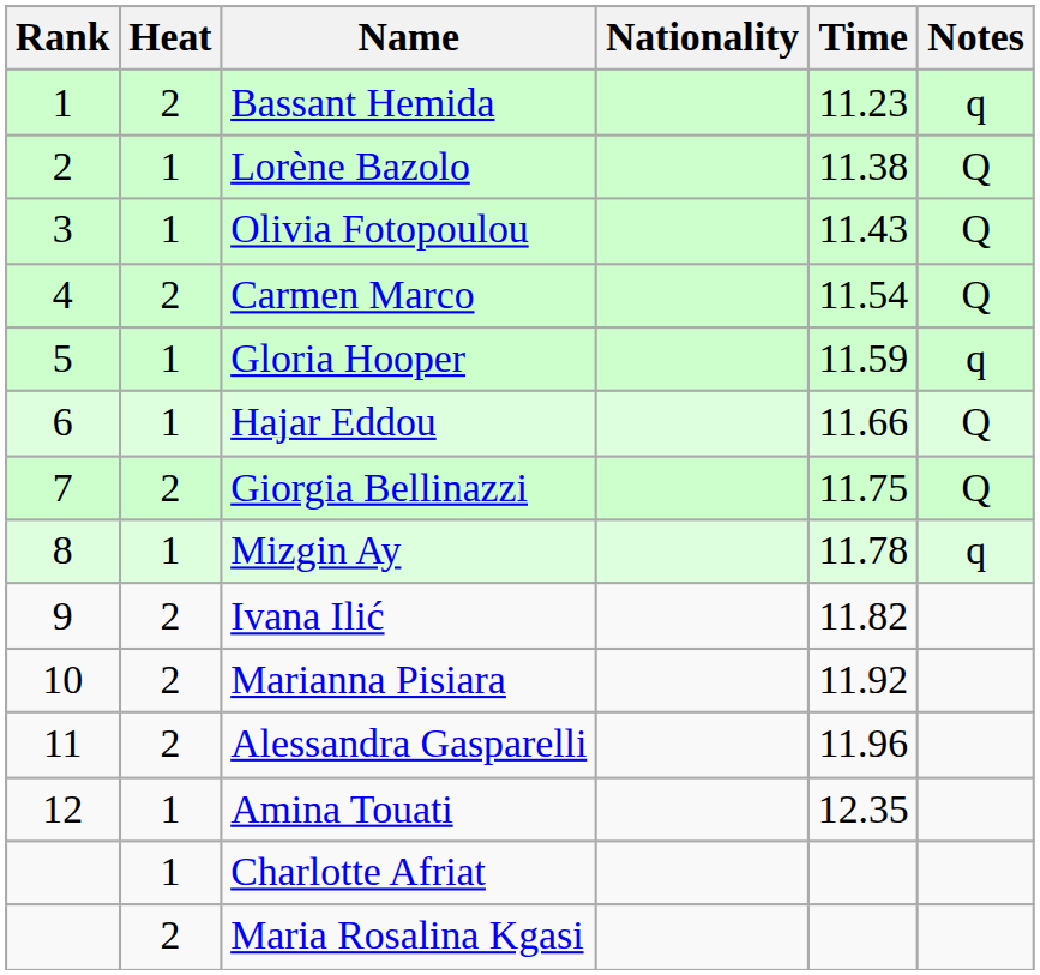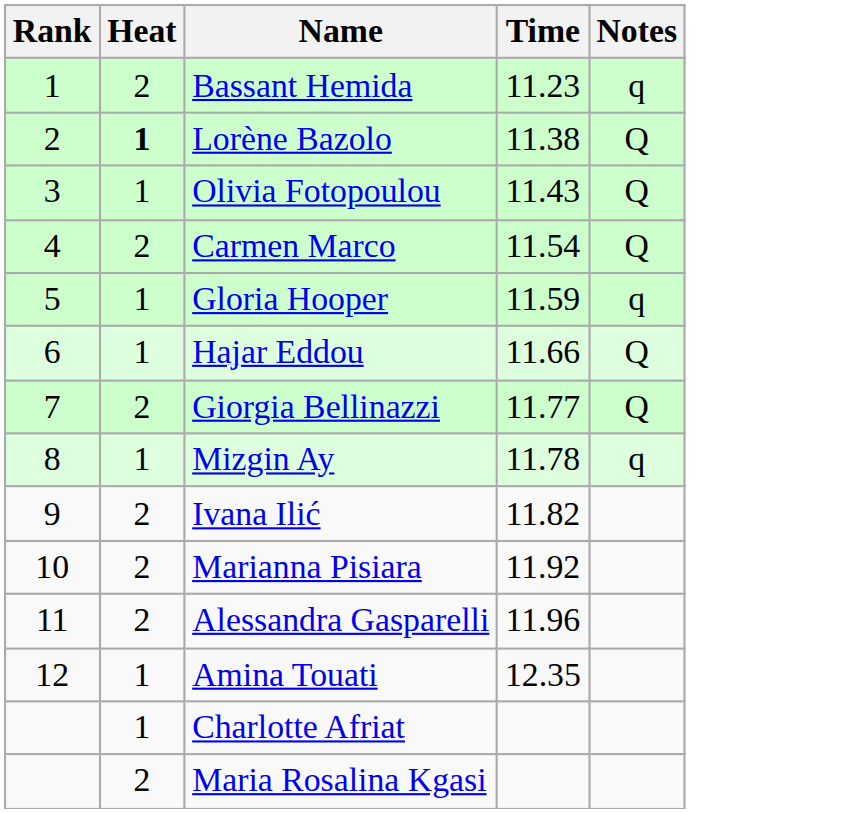 <table class="wikitable sortable" style="text-align:center">
 <tr>
 <th>Rank</th>
 <th>Heat</th>
 <th>Name</th>
-<th>Nationality</th>
 <th>Time</th>
 <th>Notes</th>
 </tr>
 <tr bgcolor=ccffcc>
 <td>1</td>
 <td>2</td>
 <td align=left><a href='#'>Bassant Hemida</a></td>
-<td align=left></td>
 <td>11.23</td>
 <td>q</td>
 </tr>
 <tr bgcolor=ccffcc>
 <td>2</td>
-<td>1</td>
+<td><strong>1</strong></td>
 <td align=left><a href='#'>Lorène Bazolo</a></td>
-<td align=left></td>
 <td>11.38</td>
 <td>Q</td>
 </tr>
 <tr bgcolor=ccffcc>
 <td>3</td>
 <td>1</td>
 <td align=left><a href='#'>Olivia Fotopoulou</a></td>
-<td align=left></td>
 <td>11.43</td>
 <td>Q</td>
 </tr>
 <tr bgcolor=ccffcc>
 <td>4</td>
 <td>2</td>
 <td align=left><a href='#'>Carmen Marco</a></td>
-<td align=left></td>
 <td>11.54</td>
 <td>Q</td>
 </tr>
 <tr bgcolor=ccffcc>
 <td>5</td>
 <td>1</td>
 <td align=left><a href='#'>Gloria Hooper</a></td>
-<td align=left></td>
 <td>11.59</td>
 <td>q</td>
 </tr>
 <tr bgcolor=ddffdd>
 <td>6</td>
 <td>1</td>
 <td align=left><a href='#'>Hajar Eddou</a></td>
-<td align=left></td>
 <td>11.66</td>
 <td>Q</td>
 </tr>
 <tr bgcolor=ccffcc>
 <td>7</td>
 <td>2</td>
 <td align=left><a href='#'>Giorgia Bellinazzi</a></td>
-<td align=left></td>
-<td>11.75</td>
+<td>11.77</td>
 <td>Q</td>
 </tr>
 <tr bgcolor=ddffdd>
 <td>8</td>
 <td>1</td>
 <td align=left><a href='#'>Mizgin Ay</a></td>
-<td align=left></td>
 <td>11.78</td>
 <td>q</td>
 </tr>
 <tr>
 <td>9</td>
 <td>2</td>
 <td align=left><a href='#'>Ivana Ilić</a></td>
-<td align=left></td>
 <td>11.82</td>
 <td></td>
 </tr>
 <tr>
 <td>10</td>
 <td>2</td>
 <td align=left><a href='#'>Marianna Pisiara</a></td>
-<td align=left></td>
 <td>11.92</td>
 <td></td>
 </tr>
 <tr>
 <td>11</td>
 <td>2</td>
 <td align=left><a href='#'>Alessandra Gasparelli</a></td>
-<td align=left></td>
 <td>11.96</td>
 <td></td>
 </tr>
 <tr>
 <td>12</td>
 <td>1</td>
 <td align=left><a href='#'>Amina Touati</a></td>
-<td align=left></td>
 <td>12.35</td>
 <td></td>
 </tr>
 <tr>
 <td></td>
 <td>1</td>
 <td align=left><a href='#'>Charlotte Afriat</a></td>
-<td align=left></td>
 <td></td>
 <td></td>
 </tr>
 <tr>
 <td></td>
 <td>2</td>
 <td align=left><a href='#'>Maria Rosalina Kgasi</a></td>
-<td align=left></td>
 <td></td>
 <td></td>
 </tr>
 </table>
